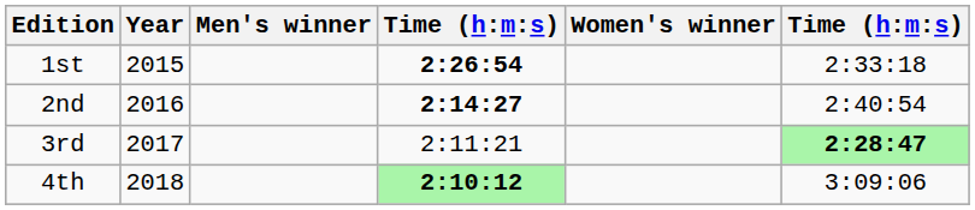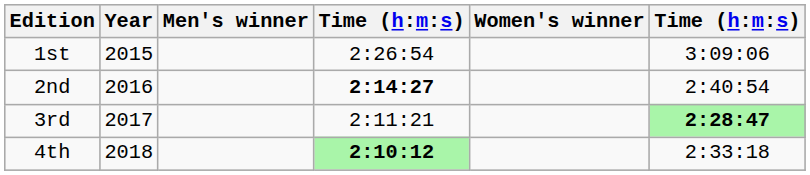 <table class="wikitable sortable" style="text-align:center">
 <tr>
 <th class=unsortable>Edition</th>
 <th>Year</th>
 <th class=unsortable>Men's winner</th>
 <th>Time (<a href='#'>h</a>:<a href='#'>m</a>:<a href='#'>s</a>)</th>
 <th class=unsortable>Women's winner</th>
 <th>Time (<a href='#'>h</a>:<a href='#'>m</a>:<a href='#'>s</a>)</th>
 </tr>
 <tr>
 <td>1st</td>
 <td>2015</td>
 <td align=left></td>
-<td><strong>2:26:54</strong></td>
+<td>2:26:54</td>
 <td align=left></td>
-<td>2:33:18</td>
+<td>3:09:06</td>
 </tr>
 <tr>
 <td>2nd</td>
 <td>2016</td>
 <td align=left></td>
 <td><strong>2:14:27</strong></td>
 <td align=left></td>
 <td>2:40:54</td>
 </tr>
 <tr>
 <td>3rd</td>
 <td>2017</td>
 <td align=left></td>
 <td>2:11:21</td>
 <td align=left></td>
 <td bgcolor=#A9F5A9><strong>2:28:47</strong></td>
 </tr>
 <tr>
 <td>4th</td>
 <td>2018</td>
 <td align=left></td>
 <td bgcolor=#A9F5A9><strong>2:10:12</strong></td>
 <td align=left></td>
-<td>3:09:06</td>
+<td>2:33:18</td>
 </tr>
 </table>
